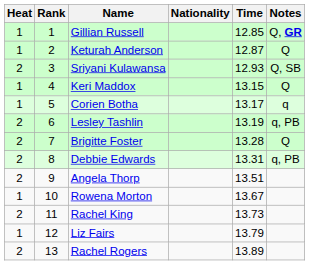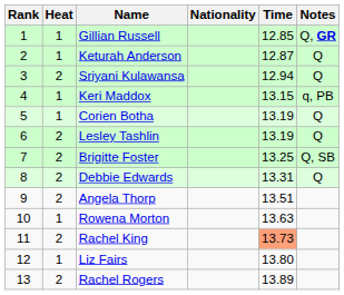 <table class="wikitable sortable" style="text-align:center">
 <tr>
+<th>Rank</th>
 <th>Heat</th>
-<th>Rank</th>
 <th>Name</th>
 <th>Nationality</th>
 <th>Time</th>
 <th>Notes</th>
 </tr>
 <tr bgcolor=ccffcc>
 <td>1</td>
 <td>1</td>
 <td align=left><a href='#'>Gillian Russell</a></td>
 <td align=left></td>
 <td>12.85</td>
 <td>Q, <strong><a href='#'>GR</a></strong></td>
 </tr>
 <tr bgcolor=ccffcc>
+<td>2</td>
 <td>1</td>
-<td>2</td>
 <td align=left><a href='#'>Keturah Anderson</a></td>
 <td align=left></td>
 <td>12.87</td>
 <td>Q</td>
 </tr>
 <tr bgcolor=ccffcc>
+<td>3</td>
 <td>2</td>
-<td>3</td>
 <td align=left><a href='#'>Sriyani Kulawansa</a></td>
 <td align=left></td>
-<td>12.93</td>
-<td>Q, SB</td>
+<td>12.94</td>
+<td>Q</td>
 </tr>
 <tr bgcolor=ccffcc>
+<td>4</td>
 <td>1</td>
-<td>4</td>
 <td align=left><a href='#'>Keri Maddox</a></td>
 <td align=left></td>
 <td>13.15</td>
+<td>q, PB</td>
+</tr>
+<tr bgcolor=ddffdd>
+<td>5</td>
+<td>1</td>
+<td align=left><a href='#'>Corien Botha</a></td>
+<td align=left></td>
+<td>13.19</td>
 <td>Q</td>
 </tr>
-<tr bgcolor=ddffdd>
-<td>1</td>
-<td>5</td>
-<td align=left><a href='#'>Corien Botha</a></td>
-<td align=left></td>
-<td>13.17</td>
-<td>q</td>
-</tr>
 <tr bgcolor=ccffcc>
+<td>6</td>
 <td>2</td>
-<td>6</td>
 <td align=left><a href='#'>Lesley Tashlin</a></td>
 <td align=left></td>
 <td>13.19</td>
-<td>q, PB</td>
+<td>Q</td>
 </tr>
 <tr bgcolor=ccffcc>
+<td>7</td>
 <td>2</td>
-<td>7</td>
 <td align=left><a href='#'>Brigitte Foster</a></td>
 <td align=left></td>
-<td>13.28</td>
-<td>Q</td>
+<td>13.25</td>
+<td>Q, SB</td>
 </tr>
 <tr bgcolor=ddffdd>
+<td>8</td>
 <td>2</td>
-<td>8</td>
 <td align=left><a href='#'>Debbie Edwards</a></td>
 <td align=left></td>
 <td>13.31</td>
-<td>q, PB</td>
+<td>Q</td>
 </tr>
 <tr>
+<td>9</td>
 <td>2</td>
-<td>9</td>
 <td align=left><a href='#'>Angela Thorp</a></td>
 <td align=left></td>
 <td>13.51</td>
 <td></td>
 </tr>
 <tr>
+<td>10</td>
 <td>1</td>
-<td>10</td>
 <td align=left><a href='#'>Rowena Morton</a></td>
 <td align=left></td>
-<td>13.67</td>
+<td>13.63</td>
 <td></td>
 </tr>
 <tr>
+<td>11</td>
 <td>2</td>
-<td>11</td>
 <td align=left><a href='#'>Rachel King</a></td>
 <td align=left></td>
-<td>13.73</td>
+<td style="background: lightsalmon;">13.73</td>
 <td></td>
 </tr>
 <tr>
+<td>12</td>
 <td>1</td>
-<td>12</td>
 <td align=left><a href='#'>Liz Fairs</a></td>
 <td align=left></td>
-<td>13.79</td>
+<td>13.80</td>
 <td></td>
 </tr>
 <tr>
+<td>13</td>
 <td>2</td>
-<td>13</td>
 <td align=left><a href='#'>Rachel Rogers</a></td>
 <td align=left></td>
 <td>13.89</td>
 <td></td>
 </tr>
 </table>
